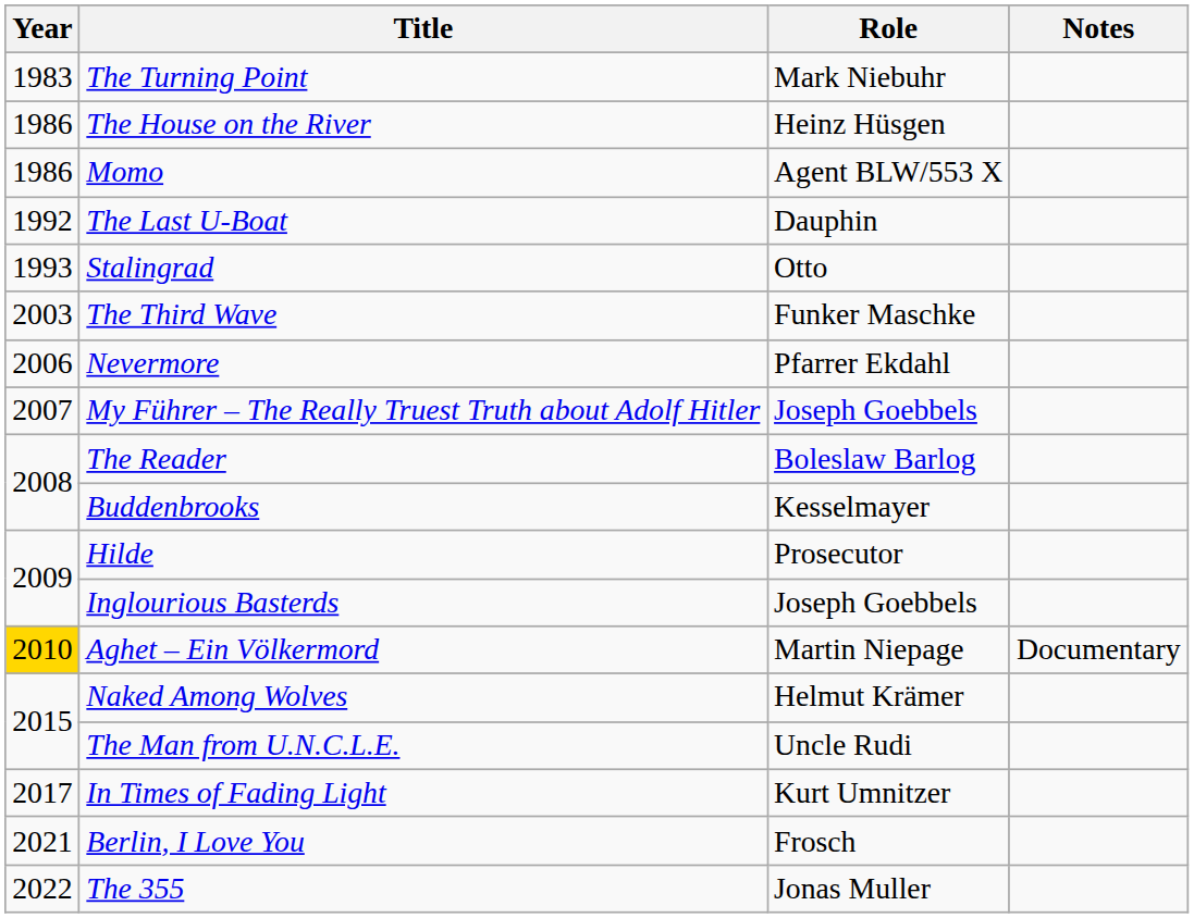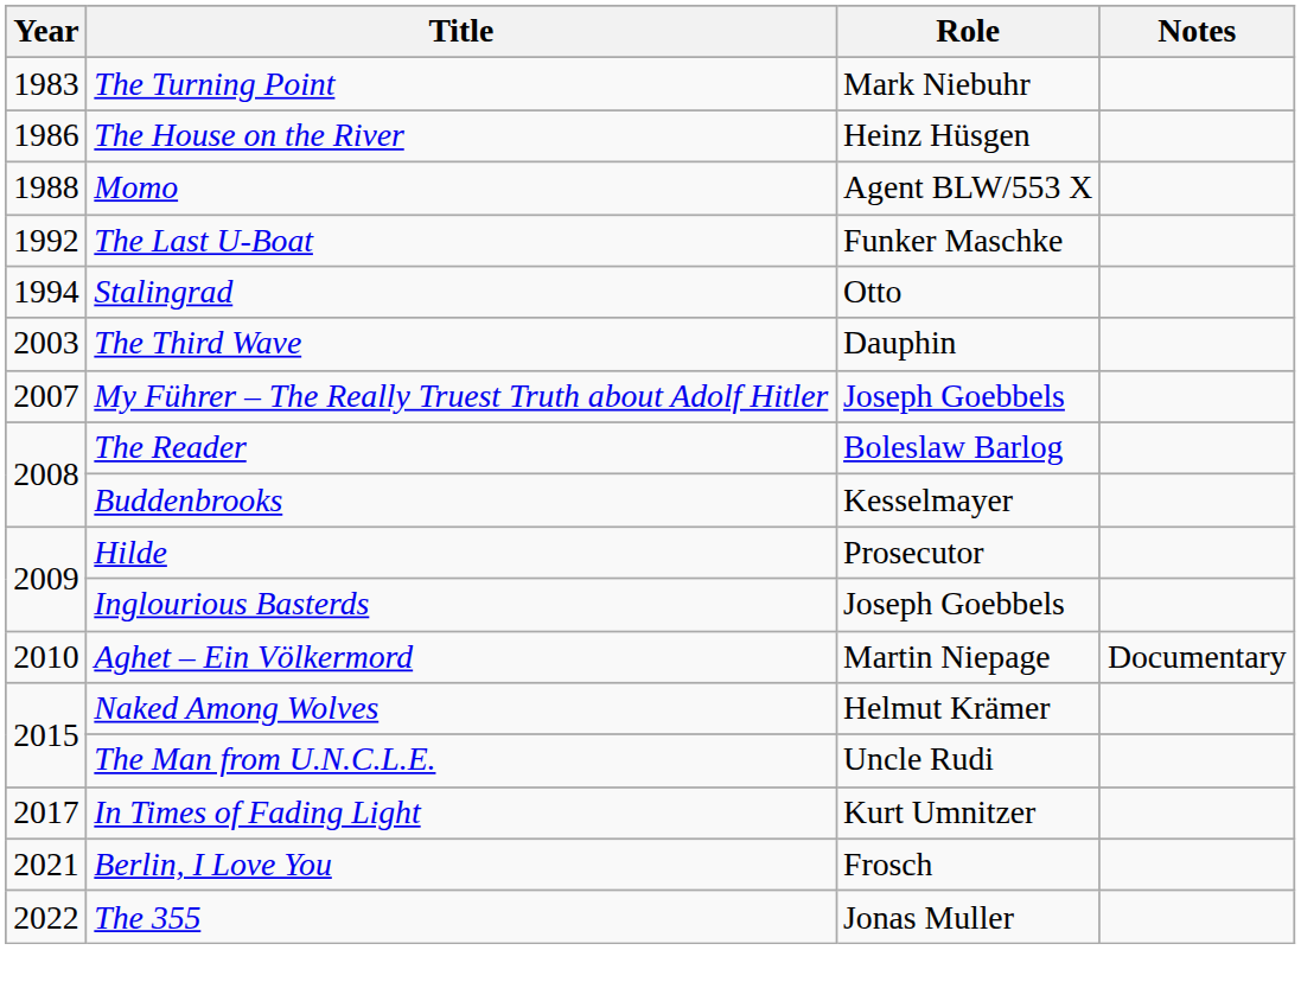 <table class="wikitable sortable">
 <tr>
 <th>Year</th>
 <th>Title</th>
 <th>Role</th>
 <th class="unsortable">Notes</th>
 </tr>
 <tr>
 <td>1983</td>
 <td><em><a href='#'>The Turning Point</a></em></td>
 <td>Mark Niebuhr</td>
 <td></td>
 </tr>
 <tr>
 <td>1986</td>
 <td><em><a href='#'>The House on the River</a></em></td>
 <td>Heinz Hüsgen</td>
 <td></td>
 </tr>
 <tr>
-<td>1986</td>
+<td>1988</td>
 <td><em><a href='#'>Momo</a></em></td>
 <td>Agent BLW/553 X</td>
 <td></td>
 </tr>
 <tr>
 <td>1992</td>
 <td><em><a href='#'>The Last U-Boat</a></em></td>
-<td>Dauphin</td>
+<td>Funker Maschke</td>
 <td></td>
 </tr>
 <tr>
-<td>1993</td>
+<td>1994</td>
 <td><em><a href='#'>Stalingrad</a></em></td>
 <td>Otto</td>
 <td></td>
 </tr>
 <tr>
 <td>2003</td>
 <td><em><a href='#'>The Third Wave</a></em></td>
-<td>Funker Maschke</td>
-<td></td>
-</tr>
-<tr>
-<td>2006</td>
-<td><em><a href='#'>Nevermore</a></em></td>
-<td>Pfarrer Ekdahl</td>
+<td>Dauphin</td>
 <td></td>
 </tr>
 <tr>
 <td>2007</td>
 <td><em><a href='#'>My Führer – The Really Truest Truth about Adolf Hitler</a></em></td>
 <td><a href='#'>Joseph Goebbels</a></td>
 <td></td>
 </tr>
 <tr>
 <td rowspan=2>2008</td>
 <td><em><a href='#'>The Reader</a></em></td>
 <td><a href='#'>Boleslaw Barlog</a></td>
 <td></td>
 </tr>
 <tr>
 <td><em><a href='#'>Buddenbrooks</a></em></td>
 <td>Kesselmayer</td>
 <td></td>
 </tr>
 <tr>
 <td rowspan=2>2009</td>
 <td><em><a href='#'>Hilde</a></em></td>
 <td>Prosecutor</td>
 <td></td>
 </tr>
 <tr>
 <td><em><a href='#'>Inglourious Basterds</a></em></td>
 <td>Joseph Goebbels</td>
 <td></td>
 </tr>
 <tr>
-<td style="background: gold;">2010</td>
+<td>2010</td>
 <td><em><a href='#'>Aghet – Ein Völkermord</a></em></td>
 <td>Martin Niepage</td>
 <td>Documentary</td>
 </tr>
 <tr>
 <td rowspan=2>2015</td>
 <td><em><a href='#'>Naked Among Wolves</a></em></td>
 <td>Helmut Krämer</td>
 <td></td>
 </tr>
 <tr>
 <td><em><a href='#'>The Man from U.N.C.L.E.</a></em></td>
 <td>Uncle Rudi</td>
 <td></td>
 </tr>
 <tr>
 <td>2017</td>
 <td><em><a href='#'>In Times of Fading Light</a></em></td>
 <td>Kurt Umnitzer</td>
 <td></td>
 </tr>
 <tr>
 <td>2021</td>
 <td><em><a href='#'>Berlin, I Love You</a></em></td>
 <td>Frosch</td>
 <td></td>
 </tr>
 <tr>
 <td>2022</td>
 <td><em><a href='#'>The 355</a></em></td>
 <td>Jonas Muller</td>
 <td></td>
 </tr>
 </table>
